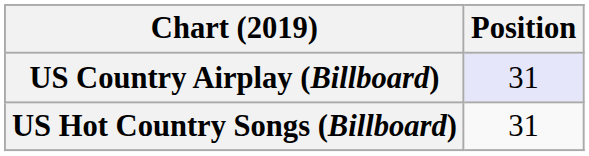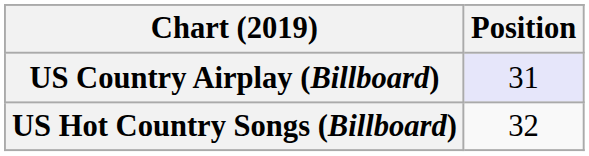 <table class="wikitable sortable plainrowheaders" style="text-align:center">
 <tr>
 <th>Chart (2019)</th>
 <th>Position</th>
 </tr>
 <tr>
 <th scope="row">US Country Airplay (<em>Billboard</em>)</th>
 <td style="background: lavender;">31</td>
 </tr>
 <tr>
 <th scope="row">US Hot Country Songs (<em>Billboard</em>)</th>
-<td>31</td>
+<td>32</td>
 </tr>
 </table>
